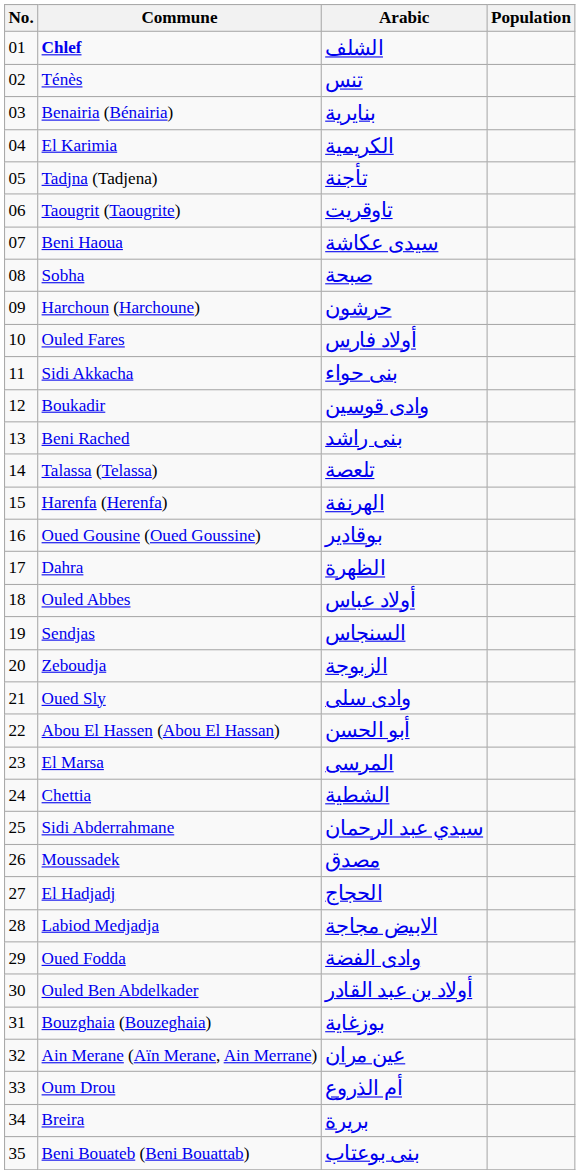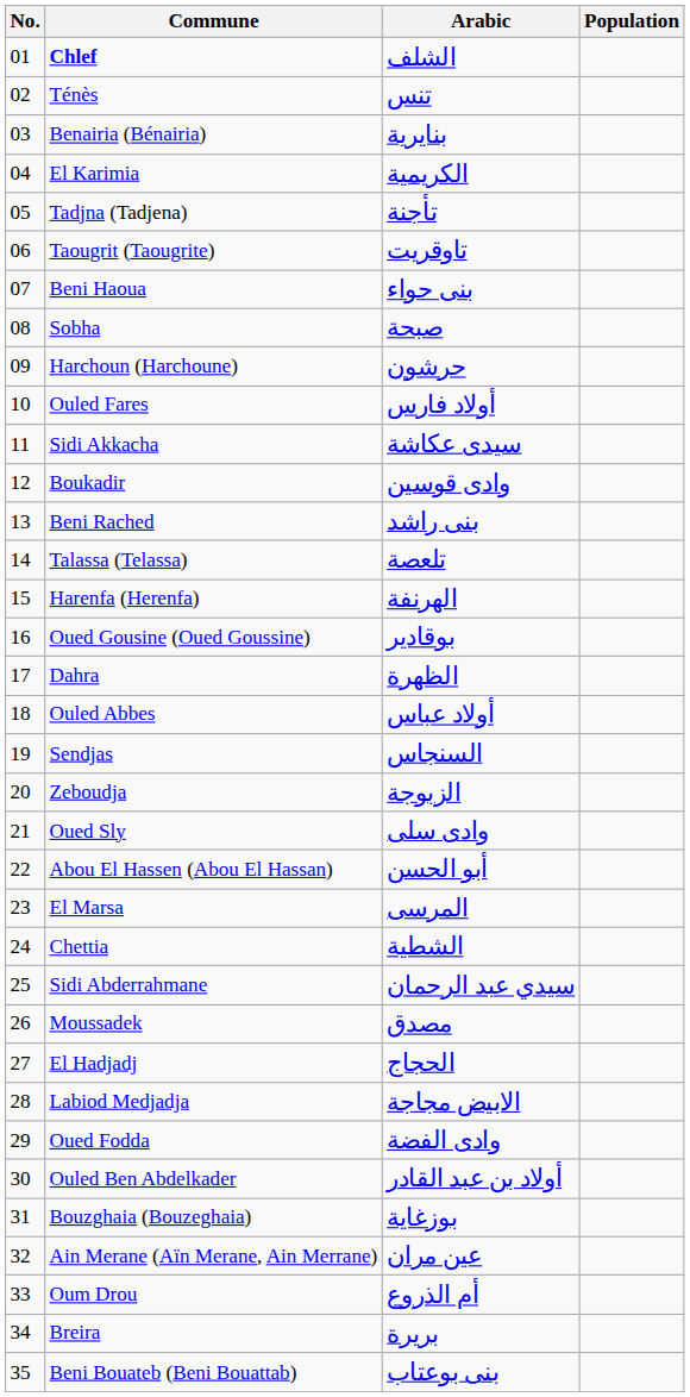 <table class="wikitable sortable">
 <tr>
 <th>No.</th>
 <th>Commune </th>
 <th>Arabic </th>
 <th>Population </th>
 </tr>
 <tr>
 <td>01</td>
 <td><strong><a href='#'>Chlef</a></strong></td>
 <td><big><a href='#'>الشلف</a></big></td>
 <td align="right"></td>
 </tr>
 <tr>
 <td>02</td>
 <td><a href='#'>Ténès</a></td>
 <td><big><a href='#'>تنس</a></big></td>
 <td align="right"></td>
 </tr>
 <tr>
 <td>03</td>
 <td><a href='#'>Benairia</a> (<a href='#'>Bénairia</a>)</td>
 <td><big><a href='#'>بنايرية</a></big></td>
 <td align="right"></td>
 </tr>
 <tr>
 <td>04</td>
 <td><a href='#'>El Karimia</a></td>
 <td><big><a href='#'>الكريمية</a></big></td>
 <td align="right"></td>
 </tr>
 <tr>
 <td>05</td>
 <td><a href='#'>Tadjna</a> (Tadjena)</td>
 <td><big><a href='#'>تأجنة</a></big></td>
 <td align="right"></td>
 </tr>
 <tr>
 <td>06</td>
 <td><a href='#'>Taougrit</a> (<a href='#'>Taougrite</a>)</td>
 <td><big><a href='#'>تاوقريت</a></big></td>
 <td align="right"></td>
 </tr>
 <tr>
 <td>07</td>
 <td><a href='#'>Beni Haoua</a></td>
-<td><big><a href='#'>سيدى عكاشة</a></big></td>
+<td><big><a href='#'>بنى حواء</a></big></td>
 <td align="right"></td>
 </tr>
 <tr>
 <td>08</td>
 <td><a href='#'>Sobha</a></td>
 <td><big><a href='#'>صبحة</a></big></td>
 <td align="right"></td>
 </tr>
 <tr>
 <td>09</td>
 <td><a href='#'>Harchoun</a> (<a href='#'>Harchoune</a>)</td>
 <td><big><a href='#'>حرشون</a></big></td>
 <td align="right"></td>
 </tr>
 <tr>
 <td>10</td>
 <td><a href='#'>Ouled Fares</a></td>
 <td><big><a href='#'>أولاد فارس</a></big></td>
 <td align="right"></td>
 </tr>
 <tr>
 <td>11</td>
 <td><a href='#'>Sidi Akkacha</a></td>
-<td><big><a href='#'>بنى حواء</a></big></td>
+<td><big><a href='#'>سيدى عكاشة</a></big></td>
 <td align="right"></td>
 </tr>
 <tr>
 <td>12</td>
 <td><a href='#'>Boukadir</a></td>
 <td><big><a href='#'>وادى قوسين</a></big></td>
 <td align="right"></td>
 </tr>
 <tr>
 <td>13</td>
 <td><a href='#'>Beni Rached</a></td>
 <td><big><a href='#'>بنى راشد</a></big></td>
 <td align="right"></td>
 </tr>
 <tr>
 <td>14</td>
 <td><a href='#'>Talassa</a> (<a href='#'>Telassa</a>)</td>
 <td><big><a href='#'>تلعصة</a></big></td>
 <td align="right"></td>
 </tr>
 <tr>
 <td>15</td>
 <td><a href='#'>Harenfa</a> (<a href='#'>Herenfa</a>)</td>
 <td><big><a href='#'>الھرنفة</a></big></td>
 <td align="right"></td>
 </tr>
 <tr>
 <td>16</td>
 <td><a href='#'>Oued Gousine</a> (<a href='#'>Oued Goussine</a>)</td>
 <td><big><a href='#'>بوقادير</a></big></td>
 <td align="right"></td>
 </tr>
 <tr>
 <td>17</td>
 <td><a href='#'>Dahra</a></td>
 <td><big><a href='#'>الظھرة</a></big></td>
 <td align="right"></td>
 </tr>
 <tr>
 <td>18</td>
 <td><a href='#'>Ouled Abbes</a></td>
 <td><big><a href='#'>أولاد عباس</a></big></td>
 <td align="right"></td>
 </tr>
 <tr>
 <td>19</td>
 <td><a href='#'>Sendjas</a></td>
 <td><big><a href='#'>السنجاس</a></big></td>
 <td align="right"></td>
 </tr>
 <tr>
 <td>20</td>
 <td><a href='#'>Zeboudja</a></td>
 <td><big><a href='#'>الزبوجة</a></big></td>
 <td align="right"></td>
 </tr>
 <tr>
 <td>21</td>
 <td><a href='#'>Oued Sly</a></td>
 <td><big><a href='#'>وادى سلى</a></big></td>
 <td align="right"></td>
 </tr>
 <tr>
 <td>22</td>
 <td><a href='#'>Abou El Hassen</a> (<a href='#'>Abou El Hassan</a>)</td>
 <td><big><a href='#'>أبو الحسن</a></big></td>
 <td align="right"></td>
 </tr>
 <tr>
 <td>23</td>
 <td><a href='#'>El Marsa</a></td>
 <td><big><a href='#'>المرسى</a></big></td>
 <td align="right"></td>
 </tr>
 <tr>
 <td>24</td>
 <td><a href='#'>Chettia</a></td>
 <td><big><a href='#'>الشطية</a></big></td>
 <td align="right"></td>
 </tr>
 <tr>
 <td>25</td>
 <td><a href='#'>Sidi Abderrahmane</a></td>
 <td><big><a href='#'>سيدي عبد الرحمان</a></big></td>
 <td align="right"></td>
 </tr>
 <tr>
 <td>26</td>
 <td><a href='#'>Moussadek</a></td>
 <td><big><a href='#'>مصدق</a></big></td>
 <td align="right"></td>
 </tr>
 <tr>
 <td>27</td>
 <td><a href='#'>El Hadjadj</a></td>
 <td><big><a href='#'>الحجاج</a></big></td>
 <td align="right"></td>
 </tr>
 <tr>
 <td>28</td>
 <td><a href='#'>Labiod Medjadja</a></td>
 <td><big><a href='#'>الابيض مجاجة</a></big></td>
 <td align="right"></td>
 </tr>
 <tr>
 <td>29</td>
 <td><a href='#'>Oued Fodda</a></td>
 <td><big><a href='#'>وادى الفضة</a></big></td>
 <td align="right"></td>
 </tr>
 <tr>
 <td>30</td>
 <td><a href='#'>Ouled Ben Abdelkader</a></td>
 <td><big><a href='#'>أولاد بن عبد القادر</a></big></td>
 <td align="right"></td>
 </tr>
 <tr>
 <td>31</td>
 <td><a href='#'>Bouzghaia</a> (<a href='#'>Bouzeghaia</a>)</td>
 <td><big><a href='#'>بوزغاية</a></big></td>
 <td align="right"></td>
 </tr>
 <tr>
 <td>32</td>
 <td><a href='#'>Ain Merane</a> (<a href='#'>Aïn Merane</a>, <a href='#'>Ain Merrane</a>)</td>
 <td><big><a href='#'>عين مران</a></big></td>
 <td align="right"></td>
 </tr>
 <tr>
 <td>33</td>
 <td><a href='#'>Oum Drou</a></td>
 <td><big><a href='#'>أم الذروع</a></big></td>
 <td align="right"></td>
 </tr>
 <tr>
 <td>34</td>
 <td><a href='#'>Breira</a></td>
 <td><big><a href='#'>بريرة</a></big></td>
 <td align="right"></td>
 </tr>
 <tr>
 <td>35</td>
 <td><a href='#'>Beni Bouateb</a> (<a href='#'>Beni Bouattab</a>)</td>
 <td><big><a href='#'>بنى بوعتاب</a></big></td>
 <td align="right"></td>
 </tr>
 </table>
